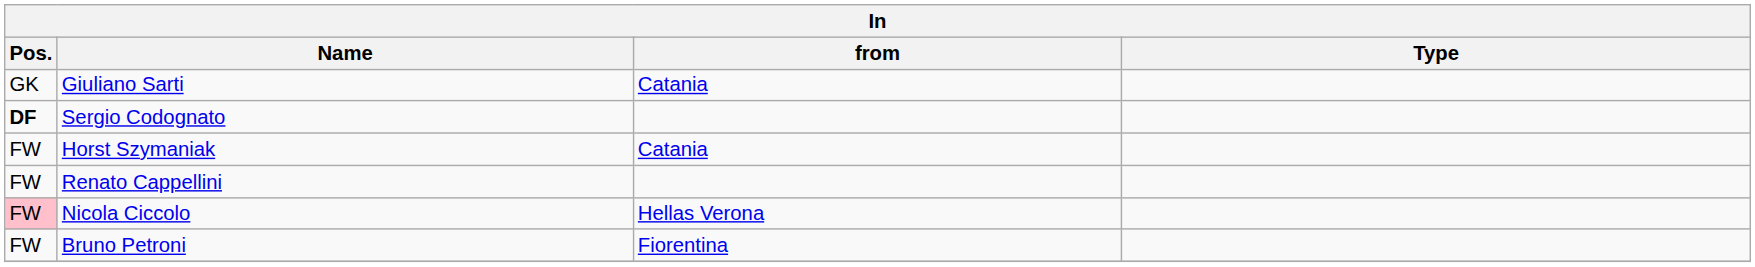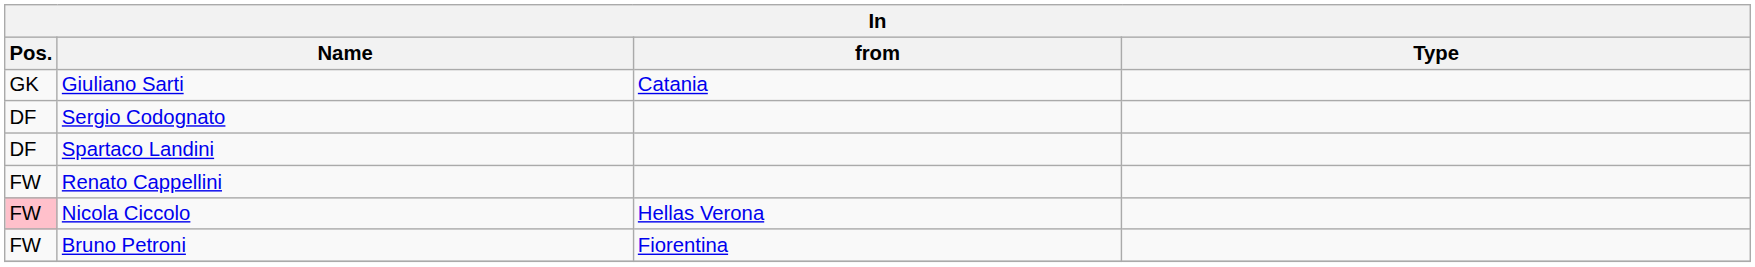 <table class="wikitable" style="font-size:90%;">
 <tr>
 <th colspan="4">In</th>
 </tr>
 <tr>
 <th width=3%>Pos.</th>
 <th width=33%>Name</th>
 <th width=28%>from</th>
 <th width=36%>Type</th>
 </tr>
 <tr>
 <td>GK</td>
 <td><a href='#'>Giuliano Sarti</a></td>
 <td><a href='#'>Catania</a></td>
 <td></td>
 </tr>
 <tr>
-<td><strong>DF</strong></td>
+<td>DF</td>
 <td><a href='#'>Sergio Codognato</a></td>
 <td></td>
 <td></td>
 </tr>
 <tr>
-<td>FW</td>
-<td><a href='#'>Horst Szymaniak</a></td>
-<td><a href='#'>Catania</a></td>
+<td>DF</td>
+<td><a href='#'>Spartaco Landini</a></td>
+<td></td>
 <td></td>
 </tr>
 <tr>
 <td>FW</td>
 <td><a href='#'>Renato Cappellini</a></td>
 <td></td>
 <td></td>
 </tr>
 <tr>
 <td style="background: pink;">FW</td>
 <td><a href='#'>Nicola Ciccolo</a></td>
 <td><a href='#'>Hellas Verona</a></td>
 <td></td>
 </tr>
 <tr>
 <td>FW</td>
 <td><a href='#'>Bruno Petroni</a></td>
 <td><a href='#'>Fiorentina</a></td>
 <td></td>
 </tr>
 <tr>
 </tr>
 </table>
